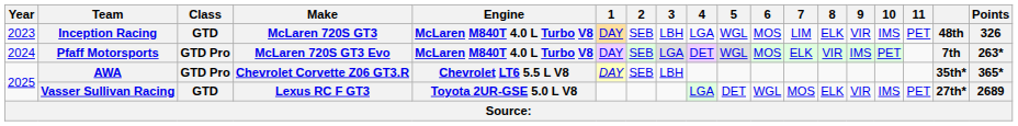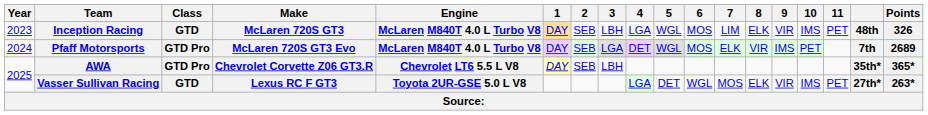 <table class="wikitable" style="text-align:center; font-size:85%">
 <tr>
 <th>Year</th>
 <th>Team</th>
 <th>Class</th>
 <th>Make</th>
 <th>Engine</th>
 <th>1</th>
 <th>2</th>
 <th>3</th>
 <th>4</th>
 <th>5</th>
 <th>6</th>
 <th>7</th>
 <th>8</th>
 <th>9</th>
 <th>10</th>
 <th>11</th>
 <th></th>
 <th>Points</th>
 </tr>
 <tr>
 <td><a href='#'>2023</a></td>
 <th nowrap><a href='#'>Inception Racing</a></th>
 <th>GTD</th>
 <th nowrap><a href='#'>McLaren 720S GT3</a></th>
 <th nowrap><a href='#'>McLaren</a> <a href='#'>M840T</a> 4.0 L <a href='#'>Turbo</a> <a href='#'>V8</a></th>
 <td style="background:#FFDF9F;"><a href='#'>DAY</a><br></td>
 <td><a href='#'>SEB</a></td>
 <td><a href='#'>LBH</a></td>
 <td><a href='#'>LGA</a></td>
 <td><a href='#'>WGL</a></td>
 <td><a href='#'>MOS</a></td>
 <td><a href='#'>LIM</a></td>
 <td><a href='#'>ELK</a></td>
 <td><a href='#'>VIR</a></td>
 <td><a href='#'>IMS</a></td>
 <td><a href='#'>PET</a></td>
 <th>48th</th>
 <th>326</th>
 </tr>
 <tr>
 <td><a href='#'>2024</a></td>
 <th nowrap><a href='#'>Pfaff Motorsports</a></th>
 <th nowrap>GTD Pro</th>
 <th nowrap><a href='#'>McLaren 720S GT3 Evo</a></th>
 <th nowrap><a href='#'>McLaren</a> <a href='#'>M840T</a> 4.0 L <a href='#'>Turbo</a> <a href='#'>V8</a></th>
 <td style="background:#EFCFFF;"><a href='#'>DAY</a><br></td>
 <td style="background:#DFFFDF;"><a href='#'>SEB</a><br></td>
 <td style="background:#DFDFDF;"><a href='#'>LGA</a><br></td>
 <td style="background:#EFCFFF;"><a href='#'>DET</a><br></td>
 <td style="background:#DFDFDF;"><a href='#'>WGL</a><br></td>
 <td style="background:#DFFFDF;"><a href='#'>MOS</a><br></td>
 <td style="background:#DFFFDF;"><a href='#'>ELK</a><br></td>
 <td style="background:#DFFFDF;"><a href='#'>VIR</a><br></td>
 <td style="background:#DFFFDF;"><a href='#'>IMS</a><br></td>
 <td style="background:#DFFFDF;"><a href='#'>PET</a><br></td>
 <td></td>
 <th>7th</th>
-<th>263*</th>
+<th>2689</th>
 </tr>
 <tr>
 <td rowspan="2"><a href='#'>2025</a></td>
 <th><a href='#'>AWA</a></th>
 <th>GTD Pro</th>
 <th><a href='#'>Chevrolet Corvette Z06 GT3.R</a></th>
 <th><a href='#'>Chevrolet</a> <a href='#'>LT6</a> 5.5 L V8</th>
 <td style="background:#FFFFBF;"><em><a href='#'>DAY</a></em><br></td>
 <td><a href='#'>SEB</a></td>
 <td><a href='#'>LBH</a></td>
 <td></td>
 <td></td>
 <td></td>
 <td></td>
 <td></td>
 <td></td>
 <td></td>
 <td></td>
 <th>35th*</th>
 <th>365*</th>
 </tr>
 <tr>
 <th><a href='#'>Vasser Sullivan Racing</a></th>
 <th>GTD</th>
 <th><a href='#'>Lexus RC F GT3</a></th>
 <th><a href='#'>Toyota 2UR-GSE</a> 5.0 L V8</th>
 <td></td>
 <td></td>
 <td></td>
 <td style="background:#DFFFDF;"><a href='#'>LGA</a><br></td>
 <td style="background:#;"><a href='#'>DET</a><br></td>
 <td style="background:#;"><a href='#'>WGL</a><br></td>
 <td style="background:#;"><a href='#'>MOS</a><br></td>
 <td style="background:#;"><a href='#'>ELK</a><br></td>
 <td style="background:#;"><a href='#'>VIR</a><br></td>
 <td style="background:#;"><a href='#'>IMS</a><br></td>
 <td style="background:#;"><a href='#'>PET</a><br></td>
 <th>27th*</th>
-<th>2689</th>
+<th>263*</th>
 </tr>
 <tr>
 <th colspan="18">Source:</th>
 </tr>
 </table>
